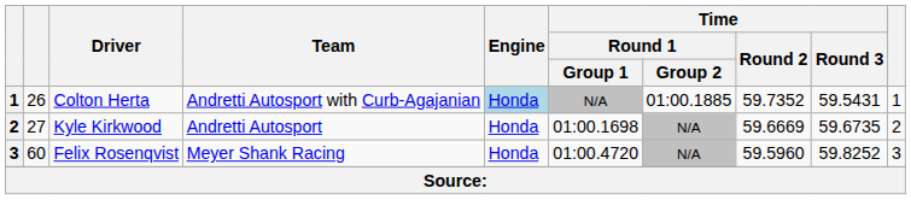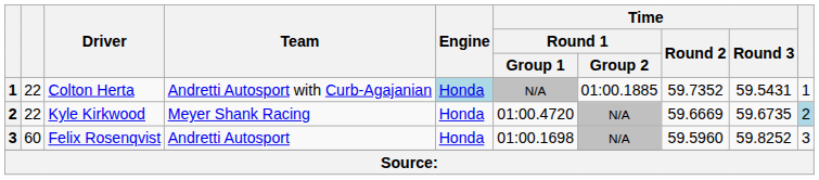 <table class="wikitable sortable" style="font-size: 95%;">
 <tr>
 <th rowspan="3"></th>
 <th rowspan="3"></th>
 <th rowspan="3">Driver</th>
 <th rowspan="3">Team</th>
 <th rowspan="3">Engine</th>
 <th colspan="4">Time</th>
 <th rowspan="3"></th>
 </tr>
 <tr>
 <th scope="col" colspan="2">Round 1</th>
 <th scope="col" rowspan="2">Round 2</th>
 <th scope="col" rowspan="2">Round 3</th>
 </tr>
 <tr>
 <th scope="col">Group 1</th>
 <th scope="col">Group 2</th>
 </tr>
 <tr>
 <th>1</th>
-<td align="center">26</td>
+<td align="center">22</td>
 <td> <a href='#'>Colton Herta</a></td>
 <td><a href='#'>Andretti Autosport</a> with <a href='#'>Curb-Agajanian</a></td>
 <td style="background: lightblue;"><a href='#'>Honda</a></td>
 <td style="background: silver" align="center" data-sort-value="13"><small>N/A</small></td>
 <td align="center">01:00.1885</td>
 <td align="center">59.7352</td>
 <td align="center">59.5431</td>
 <td align="center">1</td>
 </tr>
 <tr>
 <th>2</th>
-<td align="center">27</td>
+<td align="center">22</td>
 <td> <a href='#'>Kyle Kirkwood</a></td>
-<td><a href='#'>Andretti Autosport</a></td>
+<td><a href='#'>Meyer Shank Racing</a></td>
 <td><a href='#'>Honda</a></td>
-<td align="center">01:00.1698</td>
+<td align="center">01:00.4720</td>
 <td style="background: silver" align="center" data-sort-value="2"><small>N/A</small></td>
 <td align="center">59.6669</td>
 <td align="center">59.6735</td>
-<td align="center">2</td>
+<td align="center" style="background: lightblue;">2</td>
 </tr>
 <tr>
 <th>3</th>
 <td align="center">60</td>
 <td> <a href='#'>Felix Rosenqvist</a></td>
-<td><a href='#'>Meyer Shank Racing</a></td>
+<td><a href='#'>Andretti Autosport</a></td>
 <td><a href='#'>Honda</a></td>
-<td align="center">01:00.4720</td>
+<td align="center">01:00.1698</td>
 <td style="background: silver" align="center" data-sort-value="9"><small>N/A</small></td>
 <td align="center">59.5960</td>
 <td align="center">59.8252</td>
 <td align="center">3</td>
 </tr>
 <tr>
 </tr>
 <tr class="sortbottom">
 <th colspan="10">Source:</th>
 </tr>
 </table>
